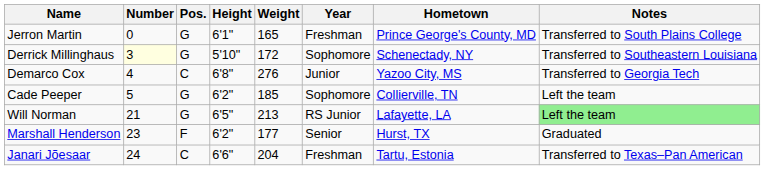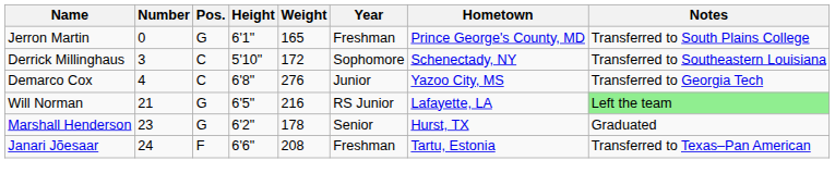 <table class="wikitable sortable" border="1">
 <tr>
 <th>Name</th>
 <th>Number</th>
 <th>Pos.</th>
 <th>Height</th>
 <th>Weight</th>
 <th>Year</th>
 <th>Hometown</th>
 <th class="unsortable">Notes</th>
 </tr>
 <tr>
 <td>Jerron Martin</td>
 <td>0</td>
 <td>G</td>
 <td>6'1"</td>
 <td>165</td>
 <td>Freshman</td>
 <td><a href='#'>Prince George's County, MD</a></td>
 <td>Transferred to <a href='#'>South Plains College</a></td>
 </tr>
 <tr>
 <td>Derrick Millinghaus</td>
-<td style="background: lightyellow;">3</td>
-<td>G</td>
+<td>3</td>
+<td>C</td>
 <td>5'10"</td>
 <td>172</td>
 <td>Sophomore</td>
 <td><a href='#'>Schenectady, NY</a></td>
 <td>Transferred to <a href='#'>Southeastern Louisiana</a></td>
 </tr>
 <tr>
 <td>Demarco Cox</td>
 <td>4</td>
 <td>C</td>
 <td>6'8"</td>
 <td>276</td>
 <td>Junior</td>
 <td><a href='#'>Yazoo City, MS</a></td>
 <td>Transferred to <a href='#'>Georgia Tech</a></td>
 </tr>
 <tr>
-<td>Cade Peeper</td>
-<td>5</td>
-<td>G</td>
-<td>6'2"</td>
-<td>185</td>
-<td>Sophomore</td>
-<td><a href='#'>Collierville, TN</a></td>
-<td>Left the team</td>
-</tr>
-<tr>
 <td>Will Norman</td>
 <td>21</td>
 <td>G</td>
 <td>6'5"</td>
-<td>213</td>
+<td>216</td>
 <td>RS Junior</td>
 <td><a href='#'>Lafayette, LA</a></td>
 <td style="background: lightgreen;">Left the team</td>
 </tr>
 <tr>
 <td><a href='#'>Marshall Henderson</a></td>
 <td>23</td>
-<td>F</td>
+<td>G</td>
 <td>6'2"</td>
-<td>177</td>
+<td>178</td>
 <td>Senior</td>
 <td><a href='#'>Hurst, TX</a></td>
 <td>Graduated</td>
 </tr>
 <tr>
 <td><a href='#'>Janari Jõesaar</a></td>
 <td>24</td>
-<td>C</td>
+<td>F</td>
 <td>6'6"</td>
-<td>204</td>
+<td>208</td>
 <td>Freshman</td>
 <td><a href='#'>Tartu, Estonia</a></td>
 <td>Transferred to <a href='#'>Texas–Pan American</a></td>
 </tr>
 </table>
